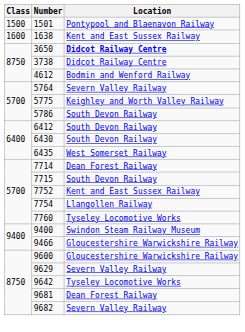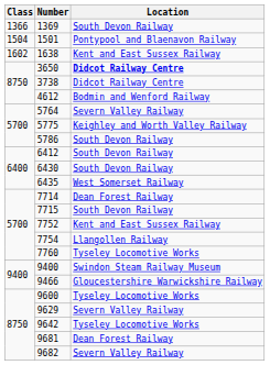 <table class="wikitable">
 <tr>
 <th>Class</th>
 <th>Number</th>
 <th>Location</th>
 </tr>
 <tr>
-<td>1500</td>
+<td>1366</td>
+<td>1369</td>
+<td><a href='#'>South Devon Railway</a></td>
+</tr>
+<tr>
+<td>1504</td>
 <td>1501</td>
 <td><a href='#'>Pontypool and Blaenavon Railway</a></td>
 </tr>
 <tr>
-<td>1600</td>
+<td>1602</td>
 <td>1638</td>
 <td><a href='#'>Kent and East Sussex Railway</a></td>
 </tr>
 <tr>
 <td rowspan="3">8750</td>
 <td>3650</td>
 <td><strong><a href='#'>Didcot Railway Centre</a></strong></td>
 </tr>
 <tr>
 <td>3738</td>
 <td><a href='#'>Didcot Railway Centre</a></td>
 </tr>
 <tr>
 <td>4612</td>
 <td><a href='#'>Bodmin and Wenford Railway</a></td>
 </tr>
 <tr>
 <td rowspan="3">5700</td>
 <td>5764</td>
 <td><a href='#'>Severn Valley Railway</a></td>
 </tr>
 <tr>
 <td>5775</td>
 <td><a href='#'>Keighley and Worth Valley Railway</a></td>
 </tr>
 <tr>
 <td>5786</td>
 <td><a href='#'>South Devon Railway</a></td>
 </tr>
 <tr>
 <td rowspan="3">6400</td>
 <td>6412</td>
 <td><a href='#'>South Devon Railway</a></td>
 </tr>
 <tr>
 <td>6430</td>
 <td><a href='#'>South Devon Railway</a></td>
 </tr>
 <tr>
 <td>6435</td>
 <td><a href='#'>West Somerset Railway</a></td>
 </tr>
 <tr>
 <td rowspan="5">5700</td>
 <td>7714</td>
 <td><a href='#'>Dean Forest Railway</a></td>
 </tr>
 <tr>
 <td>7715</td>
 <td><a href='#'>South Devon Railway</a></td>
 </tr>
 <tr>
 <td>7752</td>
 <td><a href='#'>Kent and East Sussex Railway</a></td>
 </tr>
 <tr>
 <td>7754</td>
 <td><a href='#'>Llangollen Railway</a></td>
 </tr>
 <tr>
 <td>7760</td>
 <td><a href='#'>Tyseley Locomotive Works</a></td>
 </tr>
 <tr>
 <td rowspan="2">9400</td>
 <td>9400</td>
 <td><a href='#'>Swindon Steam Railway Museum</a></td>
 </tr>
 <tr>
 <td>9466</td>
 <td><a href='#'>Gloucestershire Warwickshire Railway</a></td>
 </tr>
 <tr>
 <td rowspan="5">8750</td>
 <td>9600</td>
-<td><a href='#'>Gloucestershire Warwickshire Railway</a></td>
+<td><a href='#'>Tyseley Locomotive Works</a></td>
 </tr>
 <tr>
 <td>9629</td>
 <td><a href='#'>Severn Valley Railway</a></td>
 </tr>
 <tr>
 <td>9642</td>
 <td><a href='#'>Tyseley Locomotive Works</a></td>
 </tr>
 <tr>
 <td>9681</td>
 <td><a href='#'>Dean Forest Railway</a></td>
 </tr>
 <tr>
 <td>9682</td>
 <td><a href='#'>Severn Valley Railway</a></td>
 </tr>
 </table>
